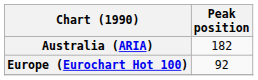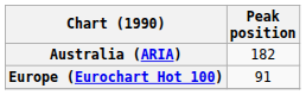 <table class="wikitable sortable plainrowheaders">
 <tr>
 <th scope="col">Chart (1990)</th>
 <th scope="col">Peak<br>position</th>
 </tr>
 <tr>
 <th scope="row">Australia (<a href='#'>ARIA</a>)</th>
 <td style="text-align:center;">182</td>
 </tr>
 <tr>
 <th scope="row">Europe (<a href='#'>Eurochart Hot 100</a>)</th>
-<td align="center">92</td>
+<td align="center">91</td>
 </tr>
 <tr>
 </tr>
 <tr>
 </tr>
 <tr>
 </tr>
 </table>
